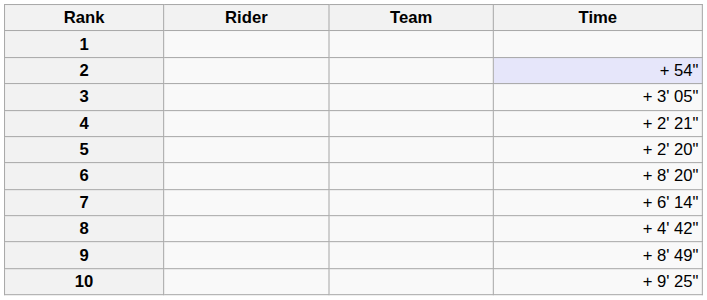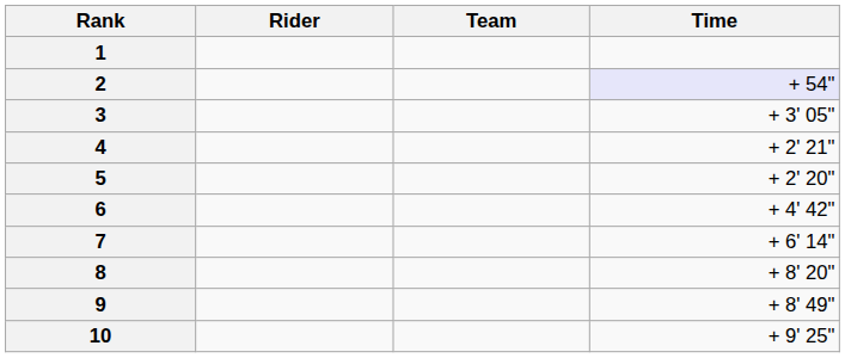 <table class="wikitable" style="width:42em;margin-bottom:0;">
 <tr>
 <th scope="col">Rank</th>
 <th scope="col">Rider</th>
 <th scope="col">Team</th>
 <th scope="col">Time</th>
 </tr>
 <tr>
 <th scope="row">1</th>
 <td>  </td>
 <td></td>
 <td style="text-align:right;"></td>
 </tr>
 <tr>
 <th scope="row">2</th>
 <td></td>
 <td></td>
 <td style="background: lavender; text-align:right;">+  54"</td>
 </tr>
 <tr>
 <th scope="row">3</th>
 <td></td>
 <td></td>
 <td style="text-align:right;">+  3' 05"</td>
 </tr>
 <tr>
 <th scope="row">4</th>
 <td> </td>
 <td></td>
 <td style="text-align:right;">+  2' 21"</td>
 </tr>
 <tr>
 <th scope="row">5</th>
 <td></td>
 <td></td>
 <td style="text-align:right;">+ 2' 20"</td>
 </tr>
 <tr>
 <th scope="row">6</th>
 <td></td>
 <td></td>
-<td style="text-align:right;">+ 8' 20"</td>
+<td style="text-align:right;">+  4' 42"</td>
 </tr>
 <tr>
 <th scope="row">7</th>
 <td> </td>
 <td></td>
 <td style="text-align:right;">+ 6' 14"</td>
 </tr>
 <tr>
 <th scope="row">8</th>
 <td></td>
 <td></td>
-<td style="text-align:right;">+  4' 42"</td>
+<td style="text-align:right;">+ 8' 20"</td>
 </tr>
 <tr>
 <th scope="row">9</th>
 <td></td>
 <td></td>
 <td style="text-align:right;">+ 8' 49"</td>
 </tr>
 <tr>
 <th scope="row">10</th>
 <td>  </td>
 <td></td>
 <td style="text-align:right;">+ 9' 25"</td>
 </tr>
 </table>
